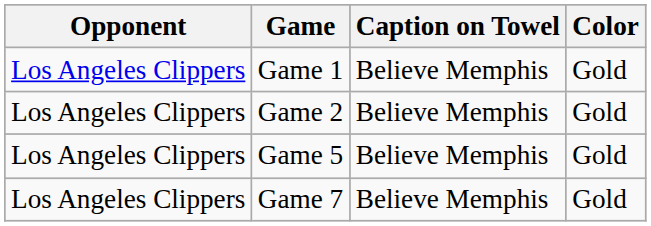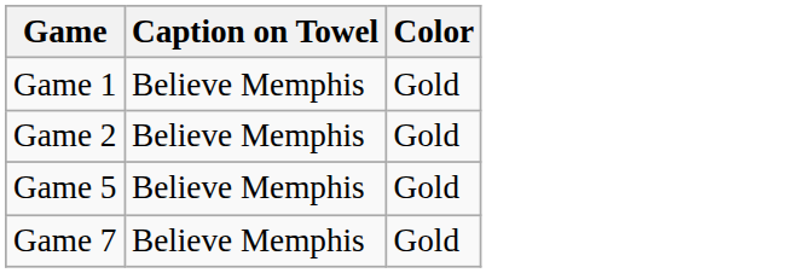 <table class="wikitable">
 <tr>
-<th>Opponent</th>
 <th>Game</th>
 <th>Caption on Towel</th>
 <th>Color</th>
 </tr>
 <tr>
-<td><a href='#'>Los Angeles Clippers</a></td>
 <td>Game 1</td>
 <td>Believe Memphis</td>
 <td>Gold</td>
 </tr>
 <tr>
-<td>Los Angeles Clippers</td>
 <td>Game 2</td>
 <td>Believe Memphis</td>
 <td>Gold</td>
 </tr>
 <tr>
-<td>Los Angeles Clippers</td>
 <td>Game 5</td>
 <td>Believe Memphis</td>
 <td>Gold</td>
 </tr>
 <tr>
-<td>Los Angeles Clippers</td>
 <td>Game 7</td>
 <td>Believe Memphis</td>
 <td>Gold</td>
 </tr>
 </table>
